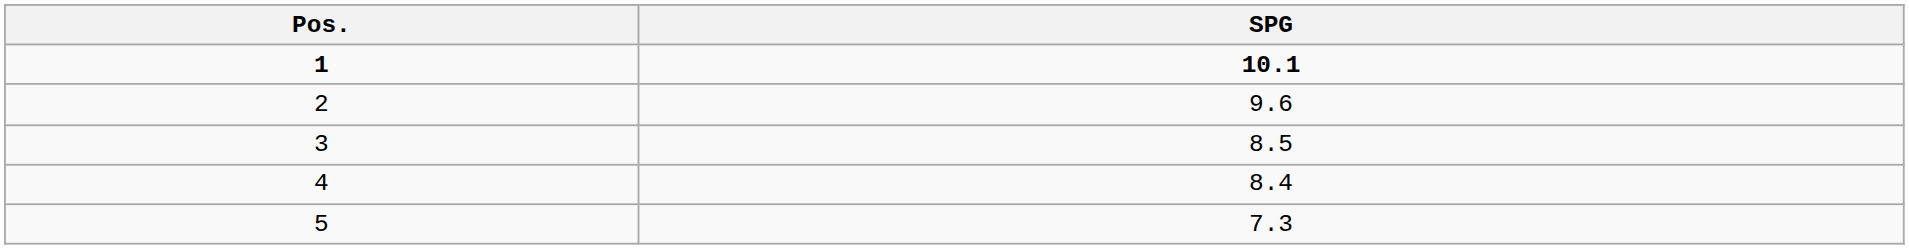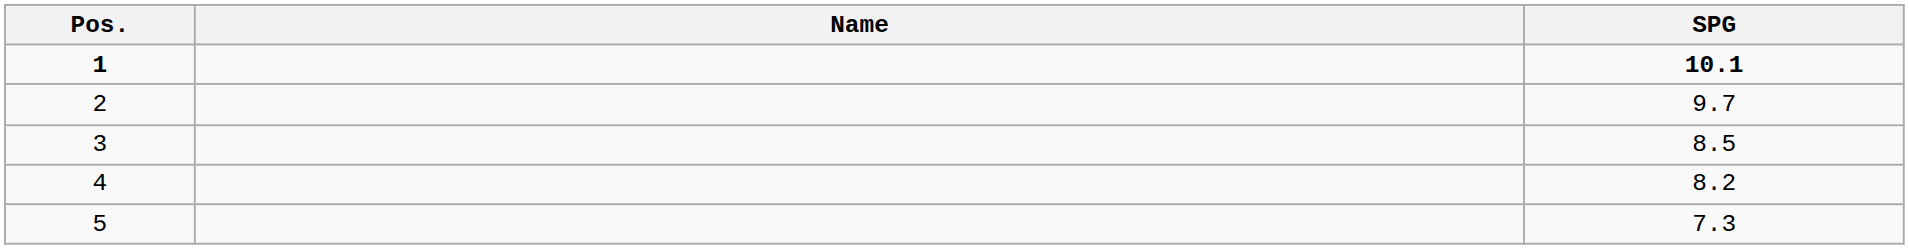 <table class=wikitable width="80%">
 <tr>
 <th width="10%">Pos.</th>
+<th width="70%">Name</th>
 <th width="20%">SPG</th>
 </tr>
 <tr>
 <td align=center><strong>1</strong></td>
+<td><strong></strong></td>
 <td align=center><strong>10.1</strong></td>
 </tr>
 <tr>
 <td align=center>2</td>
-<td align=center>9.6</td>
+<td></td>
+<td align=center>9.7</td>
 </tr>
 <tr>
 <td align=center>3</td>
+<td></td>
 <td align=center>8.5</td>
 </tr>
 <tr>
 <td align=center>4</td>
-<td align=center>8.4</td>
+<td></td>
+<td align=center>8.2</td>
 </tr>
 <tr>
 <td align=center>5</td>
+<td></td>
 <td align=center>7.3</td>
 </tr>
 </table>
